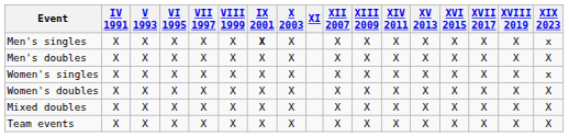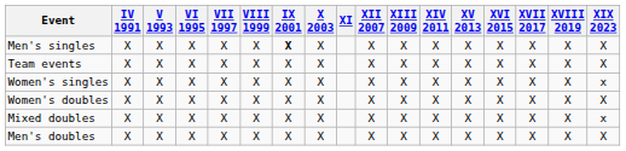 <table class="wikitable" style="text-align:center">
 <tr>
 <th>Event</th>
 <th><a href='#'>IV<br>1991</a></th>
 <th><a href='#'>V<br>1993</a></th>
 <th><a href='#'>VI<br>1995</a></th>
 <th><a href='#'>VII<br>1997</a></th>
 <th><a href='#'>VIII<br>1999</a></th>
 <th><a href='#'>IX<br>2001</a></th>
 <th><a href='#'>X<br>2003</a></th>
 <th><a href='#'>XI</a></th>
 <th><a href='#'>XII<br>2007</a></th>
 <th><a href='#'>XIII<br>2009</a></th>
 <th><a href='#'>XIV<br>2011</a></th>
 <th><a href='#'>XV<br>2013</a></th>
 <th><a href='#'>XVI<br>2015</a></th>
 <th><a href='#'>XVII<br>2017</a></th>
 <th><a href='#'>XVIII<br>2019</a></th>
 <th><a href='#'>XIX<br>2023</a></th>
 </tr>
 <tr>
 <td align=left>Men's singles</td>
 <td>X</td>
 <td>X</td>
 <td>X</td>
 <td>X</td>
 <td>X</td>
 <td><strong>X</strong></td>
 <td>X</td>
 <td></td>
 <td>X</td>
 <td>X</td>
 <td>X</td>
 <td>X</td>
 <td>X</td>
 <td>X</td>
 <td>X</td>
-<td>x</td>
+<td>X</td>
 </tr>
 <tr>
-<td align=left>Men's doubles</td>
+<td align=left>Team events</td>
 <td>X</td>
 <td>X</td>
 <td>X</td>
 <td>X</td>
 <td>X</td>
 <td>X</td>
 <td>X</td>
 <td></td>
 <td>X</td>
 <td>X</td>
 <td>X</td>
 <td>X</td>
 <td>X</td>
 <td>X</td>
 <td>X</td>
 <td>X</td>
 </tr>
 <tr>
 <td align=left>Women's singles</td>
 <td>X</td>
 <td>X</td>
 <td>X</td>
 <td>X</td>
 <td>X</td>
 <td>X</td>
 <td>X</td>
 <td></td>
 <td>X</td>
 <td>X</td>
 <td>X</td>
 <td>X</td>
 <td>X</td>
 <td>X</td>
 <td>X</td>
 <td>x</td>
 </tr>
 <tr>
 <td align=left>Women's doubles</td>
 <td>X</td>
 <td>X</td>
 <td>X</td>
 <td>X</td>
 <td>X</td>
 <td>X</td>
 <td>X</td>
 <td></td>
 <td>X</td>
 <td>X</td>
 <td>X</td>
 <td>X</td>
 <td>X</td>
 <td>X</td>
 <td>X</td>
 <td>X</td>
 </tr>
 <tr>
 <td align=left>Mixed doubles</td>
 <td>X</td>
 <td>X</td>
 <td>X</td>
 <td>X</td>
 <td>X</td>
 <td>X</td>
 <td>X</td>
 <td></td>
 <td>X</td>
 <td>X</td>
 <td>X</td>
 <td>X</td>
 <td>X</td>
 <td>X</td>
 <td>X</td>
-<td>X</td>
+<td>x</td>
 </tr>
 <tr>
-<td align=left>Team events</td>
+<td align=left>Men's doubles</td>
 <td>X</td>
 <td>X</td>
 <td>X</td>
 <td>X</td>
 <td>X</td>
 <td>X</td>
 <td>X</td>
 <td></td>
 <td>X</td>
 <td>X</td>
 <td>X</td>
 <td>X</td>
 <td>X</td>
 <td>X</td>
 <td>X</td>
 <td>X</td>
 </tr>
 </table>
